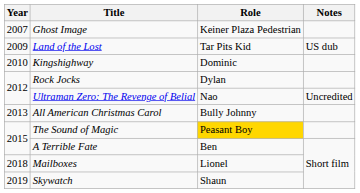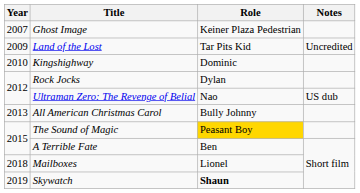 <table class="wikitable sortable">
 <tr>
 <th>Year</th>
 <th>Title</th>
 <th>Role</th>
 <th class="unsortable">Notes</th>
 </tr>
 <tr>
 <td>2007</td>
 <td><em>Ghost Image</em></td>
 <td>Keiner Plaza Pedestrian</td>
 <td></td>
 </tr>
 <tr>
 <td>2009</td>
 <td><em><a href='#'>Land of the Lost</a></em></td>
 <td>Tar Pits Kid</td>
-<td>US dub</td>
+<td>Uncredited</td>
 </tr>
 <tr>
 <td>2010</td>
 <td><em>Kingshighway</em></td>
 <td>Dominic</td>
 <td></td>
 </tr>
 <tr>
 <td rowspan=2>2012</td>
 <td><em>Rock Jocks</em></td>
 <td>Dylan</td>
 <td></td>
 </tr>
 <tr>
 <td><em><a href='#'>Ultraman Zero: The Revenge of Belial</a></em></td>
 <td>Nao</td>
-<td>Uncredited</td>
+<td>US dub</td>
 </tr>
 <tr>
 <td>2013</td>
 <td><em>All American Christmas Carol</em></td>
 <td>Bully Johnny</td>
 <td></td>
 </tr>
 <tr>
 <td rowspan=2>2015</td>
 <td><em>The Sound of Magic</em></td>
 <td style="background: gold;">Peasant Boy</td>
 <td></td>
 </tr>
 <tr>
 <td><em>A Terrible Fate</em></td>
 <td>Ben</td>
 <td rowspan=3>Short film</td>
 </tr>
 <tr>
 <td>2018</td>
 <td><em>Mailboxes</em></td>
 <td>Lionel</td>
 </tr>
 <tr>
 <td>2019</td>
 <td><em>Skywatch</em></td>
-<td>Shaun</td>
+<td><strong>Shaun</strong></td>
 </tr>
 </table>
